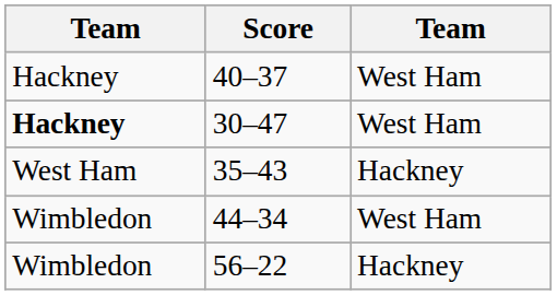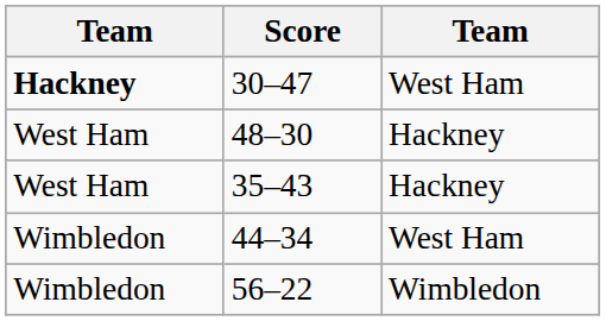 <table class="wikitable" style="font-size: 100%">
 <tr>
 <th width=100>Team</th>
 <th width=70>Score</th>
 <th width=100>Team</th>
 </tr>
 <tr>
-<td>Hackney</td>
-<td>40–37</td>
+<td><strong>Hackney</strong></td>
+<td>30–47</td>
 <td>West Ham</td>
 </tr>
 <tr>
-<td><strong>Hackney</strong></td>
-<td>30–47</td>
 <td>West Ham</td>
+<td>48–30</td>
+<td>Hackney</td>
 </tr>
 <tr>
 <td>West Ham</td>
 <td>35–43</td>
 <td>Hackney</td>
 </tr>
 <tr>
 <td>Wimbledon</td>
 <td>44–34</td>
 <td>West Ham</td>
 </tr>
 <tr>
 <td>Wimbledon</td>
 <td>56–22</td>
-<td>Hackney</td>
+<td>Wimbledon</td>
 </tr>
 </table>
